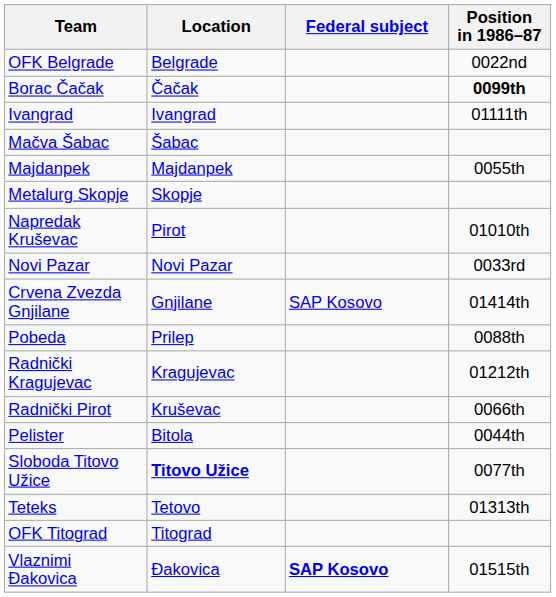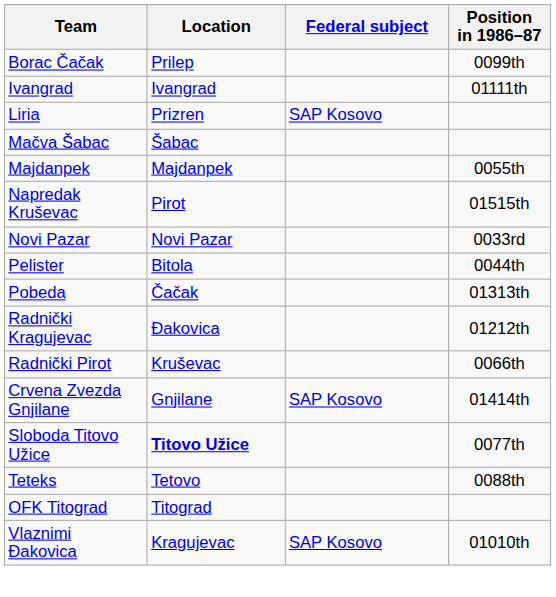 <table class="wikitable sortable" style="text-align:left">
 <tr>
 <th width="130">Team</th>
 <th width="125">Location</th>
 <th width="150"><a href='#'>Federal subject</a></th>
 <th width="90">Position<br>in 1986–87</th>
 </tr>
 <tr>
-<td><a href='#'>OFK Belgrade</a></td>
-<td><a href='#'>Belgrade</a></td>
+<td><a href='#'>Borac Čačak</a></td>
+<td><a href='#'>Prilep</a></td>
 <td></td>
-<td style="text-align:center"><span>002</span>2nd</td>
-</tr>
-<tr>
-<td><a href='#'>Borac Čačak</a></td>
-<td><a href='#'>Čačak</a></td>
-<td></td>
-<td style="text-align:center"><strong><span>009</span>9th</strong></td>
+<td style="text-align:center"><span>009</span>9th</td>
 </tr>
 <tr>
 <td><a href='#'>Ivangrad</a></td>
 <td><a href='#'>Ivangrad</a></td>
 <td></td>
 <td style="text-align:center"><span>011</span>11th</td>
+</tr>
+<tr>
+<td><a href='#'>Liria</a></td>
+<td><a href='#'>Prizren</a></td>
+<td> <a href='#'>SAP Kosovo</a></td>
+<td></td>
 </tr>
 <tr>
 <td><a href='#'>Mačva Šabac</a></td>
 <td><a href='#'>Šabac</a></td>
 <td></td>
 <td></td>
 </tr>
 <tr>
 <td><a href='#'>Majdanpek</a></td>
 <td><a href='#'>Majdanpek</a></td>
 <td></td>
 <td style="text-align:center"><span>005</span>5th</td>
 </tr>
 <tr>
-<td><a href='#'>Metalurg Skopje</a></td>
-<td><a href='#'>Skopje</a></td>
-<td></td>
-<td></td>
-</tr>
-<tr>
 <td><a href='#'>Napredak Kruševac</a></td>
 <td><a href='#'>Pirot</a></td>
 <td></td>
-<td style="text-align:center"><span>010</span>10th</td>
+<td style="text-align:center"><span>015</span>15th</td>
 </tr>
 <tr>
 <td><a href='#'>Novi Pazar</a></td>
 <td><a href='#'>Novi Pazar</a></td>
 <td></td>
 <td style="text-align:center"><span>003</span>3rd</td>
 </tr>
 <tr>
-<td><a href='#'>Crvena Zvezda Gnjilane</a></td>
-<td><a href='#'>Gnjilane</a></td>
-<td> <a href='#'>SAP Kosovo</a></td>
-<td style="text-align:center"><span>014</span>14th</td>
+<td><a href='#'>Pelister</a></td>
+<td><a href='#'>Bitola</a></td>
+<td></td>
+<td style="text-align:center"><span>004</span>4th</td>
 </tr>
 <tr>
 <td><a href='#'>Pobeda</a></td>
-<td><a href='#'>Prilep</a></td>
+<td><a href='#'>Čačak</a></td>
 <td></td>
-<td style="text-align:center"><span>008</span>8th</td>
+<td style="text-align:center"><span>013</span>13th</td>
 </tr>
 <tr>
 <td><a href='#'>Radnički Kragujevac</a></td>
-<td><a href='#'>Kragujevac</a></td>
+<td><a href='#'>Đakovica</a></td>
 <td></td>
 <td style="text-align:center"><span>012</span>12th</td>
 </tr>
 <tr>
 <td><a href='#'>Radnički Pirot</a></td>
 <td><a href='#'>Kruševac</a></td>
 <td></td>
 <td style="text-align:center"><span>006</span>6th</td>
 </tr>
 <tr>
-<td><a href='#'>Pelister</a></td>
-<td><a href='#'>Bitola</a></td>
-<td></td>
-<td style="text-align:center"><span>004</span>4th</td>
+<td><a href='#'>Crvena Zvezda Gnjilane</a></td>
+<td><a href='#'>Gnjilane</a></td>
+<td> <a href='#'>SAP Kosovo</a></td>
+<td style="text-align:center"><span>014</span>14th</td>
 </tr>
 <tr>
 <td><a href='#'>Sloboda Titovo Užice</a></td>
 <td><strong><a href='#'>Titovo Užice</a></strong></td>
 <td></td>
 <td style="text-align:center"><span>007</span>7th</td>
 </tr>
 <tr>
 <td><a href='#'>Teteks</a></td>
 <td><a href='#'>Tetovo</a></td>
 <td></td>
-<td style="text-align:center"><span>013</span>13th</td>
+<td style="text-align:center"><span>008</span>8th</td>
 </tr>
 <tr>
 <td><a href='#'>OFK Titograd</a></td>
 <td><a href='#'>Titograd</a></td>
 <td></td>
 <td></td>
 </tr>
 <tr>
 <td><a href='#'>Vlaznimi Đakovica</a></td>
-<td><a href='#'>Đakovica</a></td>
-<td><strong> <a href='#'>SAP Kosovo</a></strong></td>
-<td style="text-align:center"><span>015</span>15th</td>
+<td><a href='#'>Kragujevac</a></td>
+<td> <a href='#'>SAP Kosovo</a></td>
+<td style="text-align:center"><span>010</span>10th</td>
 </tr>
 </table>
